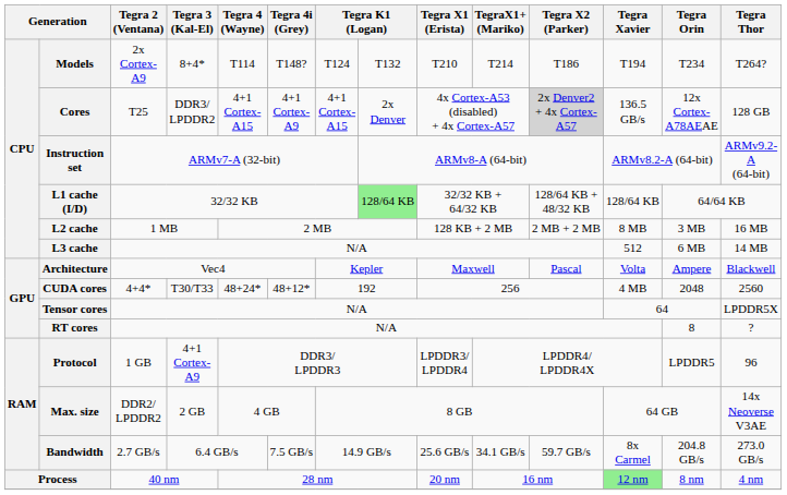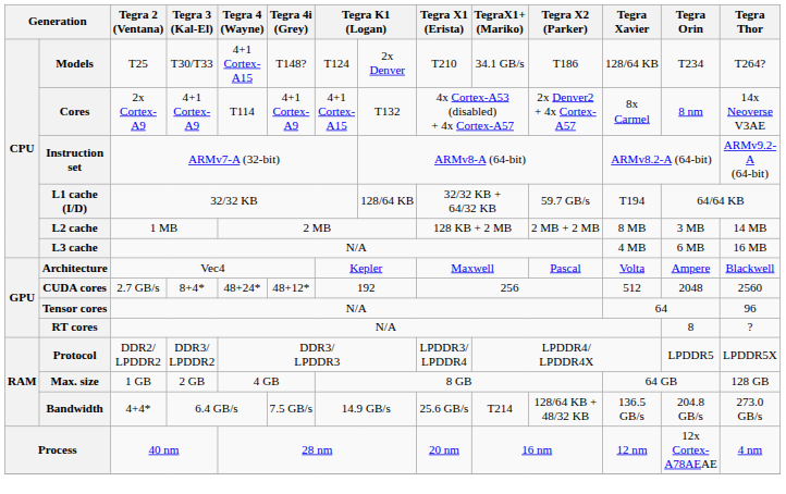 <table class="wikitable" style="font-size: 90%; text-align: center;">
 <tr>
 <th colspan="2">Generation</th>
 <th>Tegra 2<br>(Ventana)</th>
 <th>Tegra 3 <br>(Kal-El)</th>
 <th>Tegra 4 <br>(Wayne)</th>
 <th>Tegra 4i <br>(Grey)</th>
 <th colspan="2">Tegra K1 <br>(Logan)</th>
 <th>Tegra X1 <br>(Erista)</th>
 <th>TegraX1+ <br>(Mariko)</th>
 <th>Tegra X2 <br>(Parker)</th>
 <th>Tegra <br>Xavier</th>
 <th>Tegra <br>Orin</th>
 <th>Tegra <br>Thor</th>
 </tr>
 <tr>
 <th rowspan="6">CPU</th>
 <th>Models</th>
-<td>2x <br><a href='#'>Cortex-A9</a></td>
-<td>8+4*</td>
-<td>T114</td>
+<td>T25</td>
+<td>T30/T33</td>
+<td>4+1 <br><a href='#'>Cortex-A15</a></td>
 <td>T148?</td>
 <td>T124</td>
-<td>T132</td>
+<td>2x <br><a href='#'>Denver</a></td>
 <td>T210</td>
-<td>T214</td>
+<td>34.1 GB/s</td>
 <td>T186</td>
-<td>T194</td>
+<td>128/64 KB</td>
 <td>T234</td>
 <td>T264?</td>
 </tr>
 <tr>
 <th>Cores</th>
-<td>T25</td>
-<td>DDR3/<br>LPDDR2</td>
-<td>4+1 <br><a href='#'>Cortex-A15</a></td>
+<td>2x <br><a href='#'>Cortex-A9</a></td>
+<td>4+1 <br><a href='#'>Cortex-A9</a></td>
+<td>T114</td>
 <td>4+1 <br><a href='#'>Cortex-A9</a></td>
 <td>4+1 <br><a href='#'>Cortex-A15</a></td>
-<td>2x <br><a href='#'>Denver</a></td>
+<td>T132</td>
 <td colspan="2">4x <a href='#'>Cortex-A53</a> <br>(disabled) <br>+ 4x <a href='#'>Cortex-A57</a></td>
-<td style="background: lightgrey;">2x <a href='#'>Denver2</a> <br>+ 4x <a href='#'>Cortex-A57</a></td>
-<td>136.5 GB/s</td>
-<td>12x <br><a href='#'>Cortex-A78AE</a>AE</td>
-<td>128 GB</td>
+<td>2x <a href='#'>Denver2</a> <br>+ 4x <a href='#'>Cortex-A57</a></td>
+<td>8x <br><a href='#'>Carmel</a></td>
+<td><a href='#'>8 nm</a></td>
+<td>14x <br><a href='#'>Neoverse</a><br>V3AE</td>
 </tr>
 <tr>
 <th>Instruction <br>set</th>
 <td colspan="5" style="text-align:center;"><a href='#'>ARMv7-A</a> (32-bit)</td>
 <td colspan="4" style="text-align:center;"><a href='#'>ARMv8-A</a> (64-bit)</td>
 <td colspan="2" style="text-align:center;"><a href='#'>ARMv8.2-A</a> (64-bit)</td>
 <td style="text-align:center;"><a href='#'>ARMv9.2-A</a> <br>(64-bit)</td>
 </tr>
 <tr>
 <th>L1 cache <br>(I/D)</th>
 <td colspan="5">32/32 KB</td>
-<td style="background: lightgreen;">128/64 KB</td>
+<td>128/64 KB</td>
 <td colspan="2">32/32 KB + <br>64/32 KB</td>
-<td>128/64 KB + <br>48/32 KB</td>
-<td>128/64 KB</td>
+<td>59.7 GB/s</td>
+<td>T194</td>
 <td colspan="2">64/64 KB</td>
 </tr>
 <tr>
 <th>L2 cache</th>
 <td colspan="2">1 MB</td>
 <td colspan="4">2 MB</td>
 <td colspan="2">128 KB + 2 MB</td>
 <td>2 MB + 2 MB</td>
 <td>8 MB</td>
 <td>3 MB</td>
-<td>16 MB</td>
+<td>14 MB</td>
 </tr>
 <tr>
 <th>L3 cache</th>
 <td colspan="9">N/A</td>
-<td>512</td>
+<td>4 MB</td>
 <td>6 MB</td>
-<td>14 MB</td>
+<td>16 MB</td>
 </tr>
 <tr>
 <th rowspan="4">GPU</th>
 <th>Architecture</th>
 <td colspan="4">Vec4</td>
 <td colspan="2"><a href='#'>Kepler</a></td>
 <td colspan="2"><a href='#'>Maxwell</a></td>
 <td><a href='#'>Pascal</a></td>
 <td><a href='#'>Volta</a></td>
 <td><a href='#'>Ampere</a></td>
 <td><a href='#'>Blackwell</a></td>
 </tr>
 <tr>
 <th>CUDA cores</th>
-<td>4+4*</td>
-<td>T30/T33</td>
+<td>2.7 GB/s</td>
+<td>8+4*</td>
 <td>48+24*</td>
 <td>48+12*</td>
 <td colspan="2">192</td>
 <td colspan="3">256</td>
-<td>4 MB</td>
+<td>512</td>
 <td>2048</td>
 <td>2560</td>
 </tr>
 <tr>
 <th>Tensor cores</th>
 <td colspan="9">N/A</td>
 <td colspan="2">64</td>
-<td>LPDDR5X</td>
+<td>96</td>
 </tr>
 <tr>
 <th>RT cores</th>
 <td colspan="10">N/A</td>
 <td>8</td>
 <td>?</td>
 </tr>
 <tr>
 <th rowspan="3">RAM</th>
 <th>Protocol</th>
-<td>1 GB</td>
-<td>4+1 <br><a href='#'>Cortex-A9</a></td>
+<td>DDR2/<br>LPDDR2</td>
+<td>DDR3/<br>LPDDR2</td>
 <td colspan="4">DDR3/<br>LPDDR3</td>
 <td>LPDDR3/<br>LPDDR4</td>
 <td colspan="3">LPDDR4/<br>LPDDR4X</td>
 <td>LPDDR5</td>
-<td>96</td>
+<td>LPDDR5X</td>
 </tr>
 <tr>
 <th>Max. size</th>
-<td>DDR2/<br>LPDDR2</td>
+<td>1 GB</td>
 <td>2 GB</td>
 <td colspan="2">4 GB</td>
 <td colspan="5">8 GB</td>
 <td colspan="2">64 GB</td>
-<td>14x <br><a href='#'>Neoverse</a><br>V3AE</td>
+<td>128 GB</td>
 </tr>
 <tr>
 <th>Bandwidth</th>
-<td>2.7 GB/s</td>
+<td>4+4*</td>
 <td colspan="2">6.4 GB/s</td>
 <td>7.5 GB/s</td>
 <td colspan="2">14.9 GB/s</td>
 <td>25.6 GB/s</td>
-<td>34.1 GB/s</td>
-<td>59.7 GB/s</td>
-<td>8x <br><a href='#'>Carmel</a></td>
+<td>T214</td>
+<td>128/64 KB + <br>48/32 KB</td>
+<td>136.5 GB/s</td>
 <td>204.8 GB/s</td>
 <td>273.0 GB/s</td>
 </tr>
 <tr>
 <th colspan="2">Process</th>
 <td colspan="2"><a href='#'>40 nm</a></td>
 <td colspan="4"><a href='#'>28 nm</a></td>
 <td><a href='#'>20 nm</a></td>
 <td colspan="2"><a href='#'>16 nm</a></td>
-<td style="background: lightgreen;"><a href='#'>12 nm</a></td>
-<td><a href='#'>8 nm</a></td>
+<td><a href='#'>12 nm</a></td>
+<td>12x <br><a href='#'>Cortex-A78AE</a>AE</td>
 <td><a href='#'>4 nm</a></td>
 </tr>
 <tr>
 </tr>
 </table>
